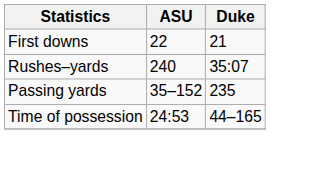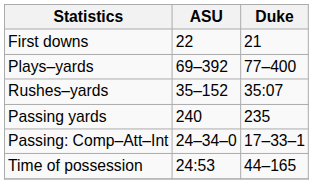 <table class="wikitable">
 <tr>
 <th>Statistics</th>
 <th>ASU</th>
 <th>Duke</th>
 </tr>
 <tr>
 <td>First downs</td>
 <td>22</td>
 <td>21</td>
 </tr>
 <tr>
+<td>Plays–yards</td>
+<td>69–392</td>
+<td>77–400</td>
+</tr>
+<tr>
 <td>Rushes–yards</td>
-<td>240</td>
+<td>35–152</td>
 <td>35:07</td>
 </tr>
 <tr>
 <td>Passing yards</td>
-<td>35–152</td>
+<td>240</td>
 <td>235</td>
+</tr>
+<tr>
+<td>Passing: Comp–Att–Int</td>
+<td>24–34–0</td>
+<td>17–33–1</td>
 </tr>
 <tr>
 <td>Time of possession</td>
 <td>24:53</td>
 <td>44–165</td>
 </tr>
 <tr>
 </tr>
 </table>
